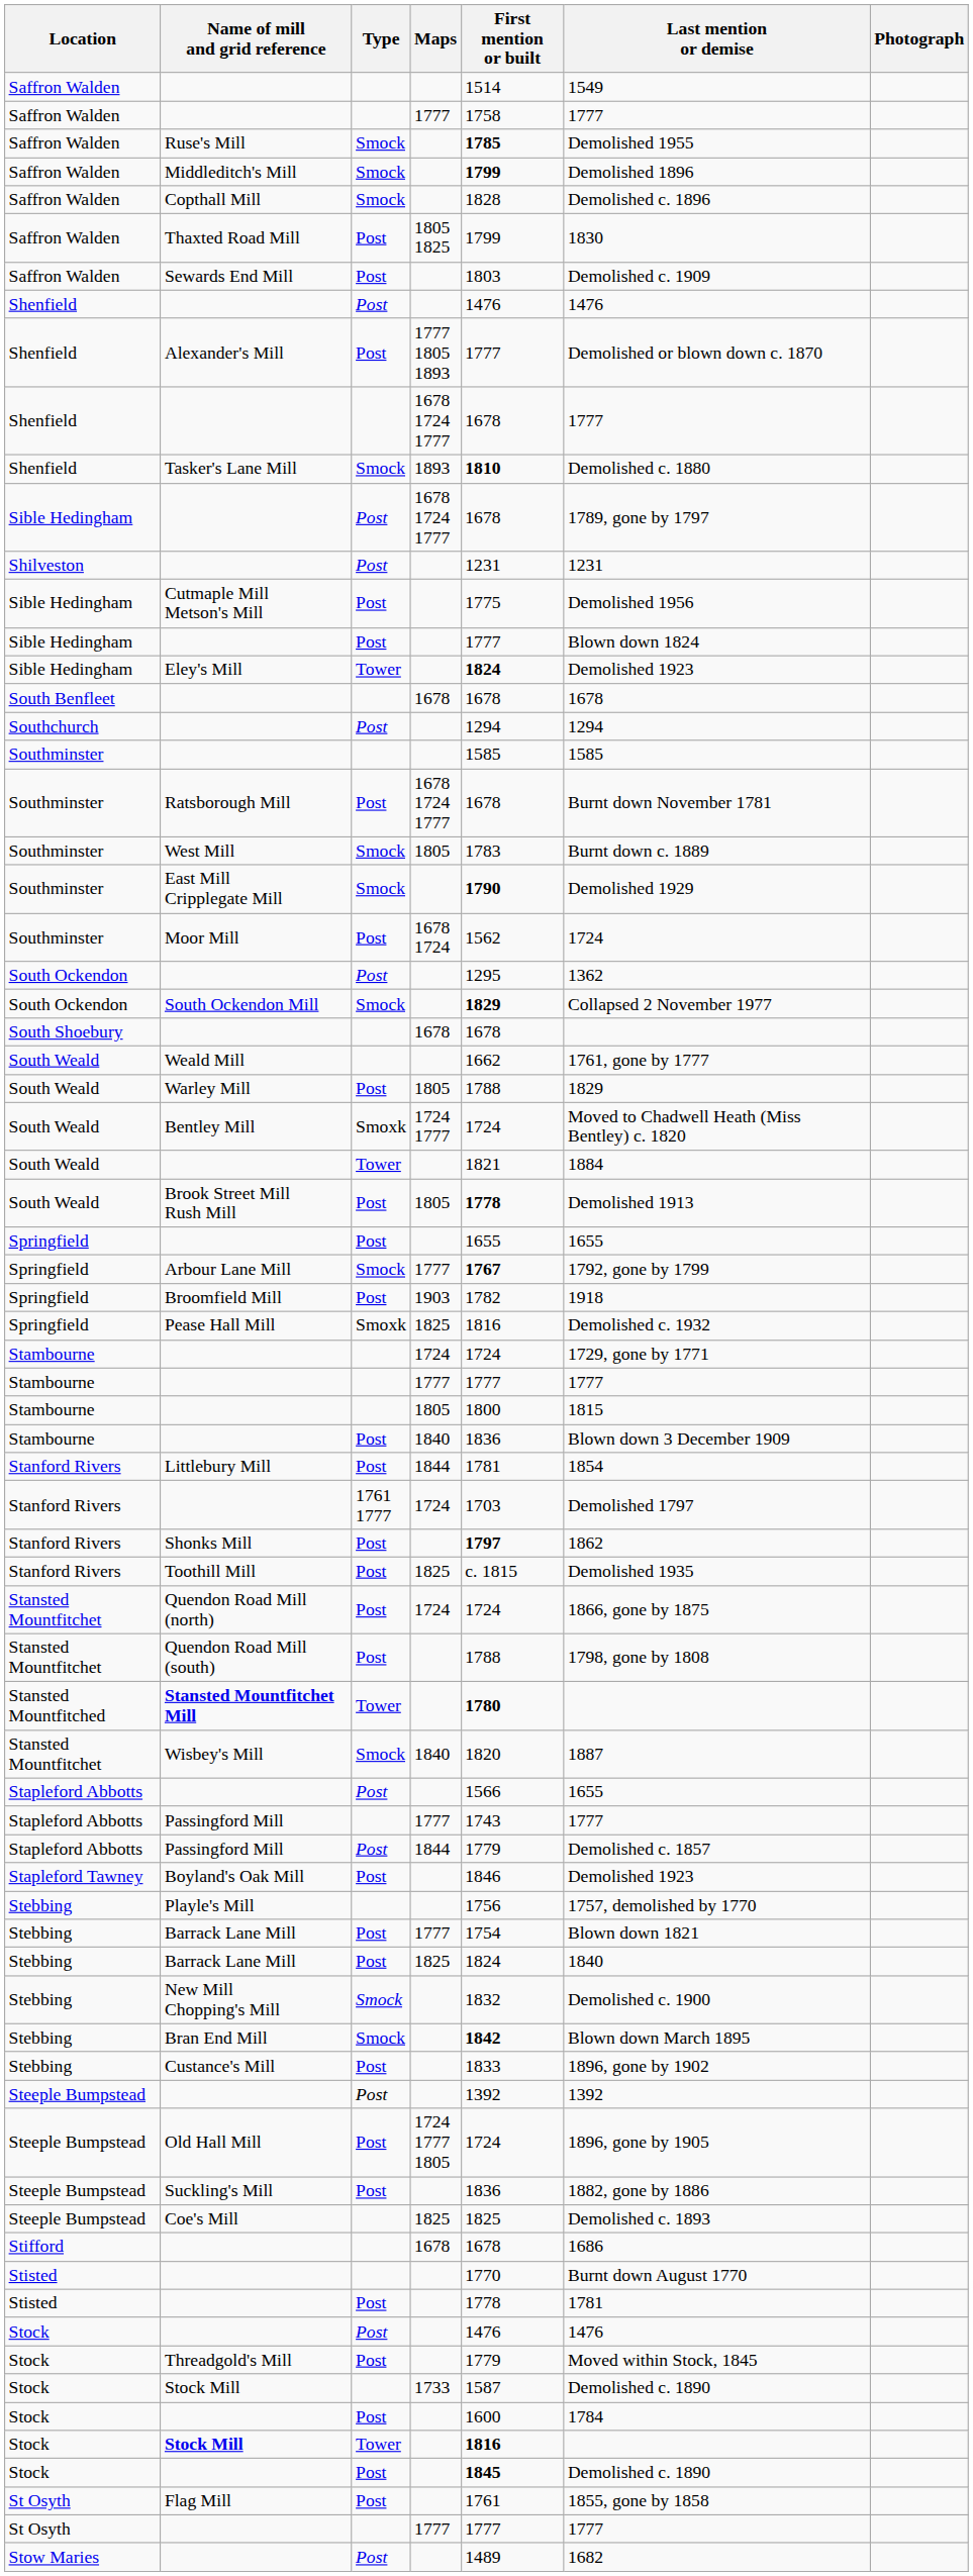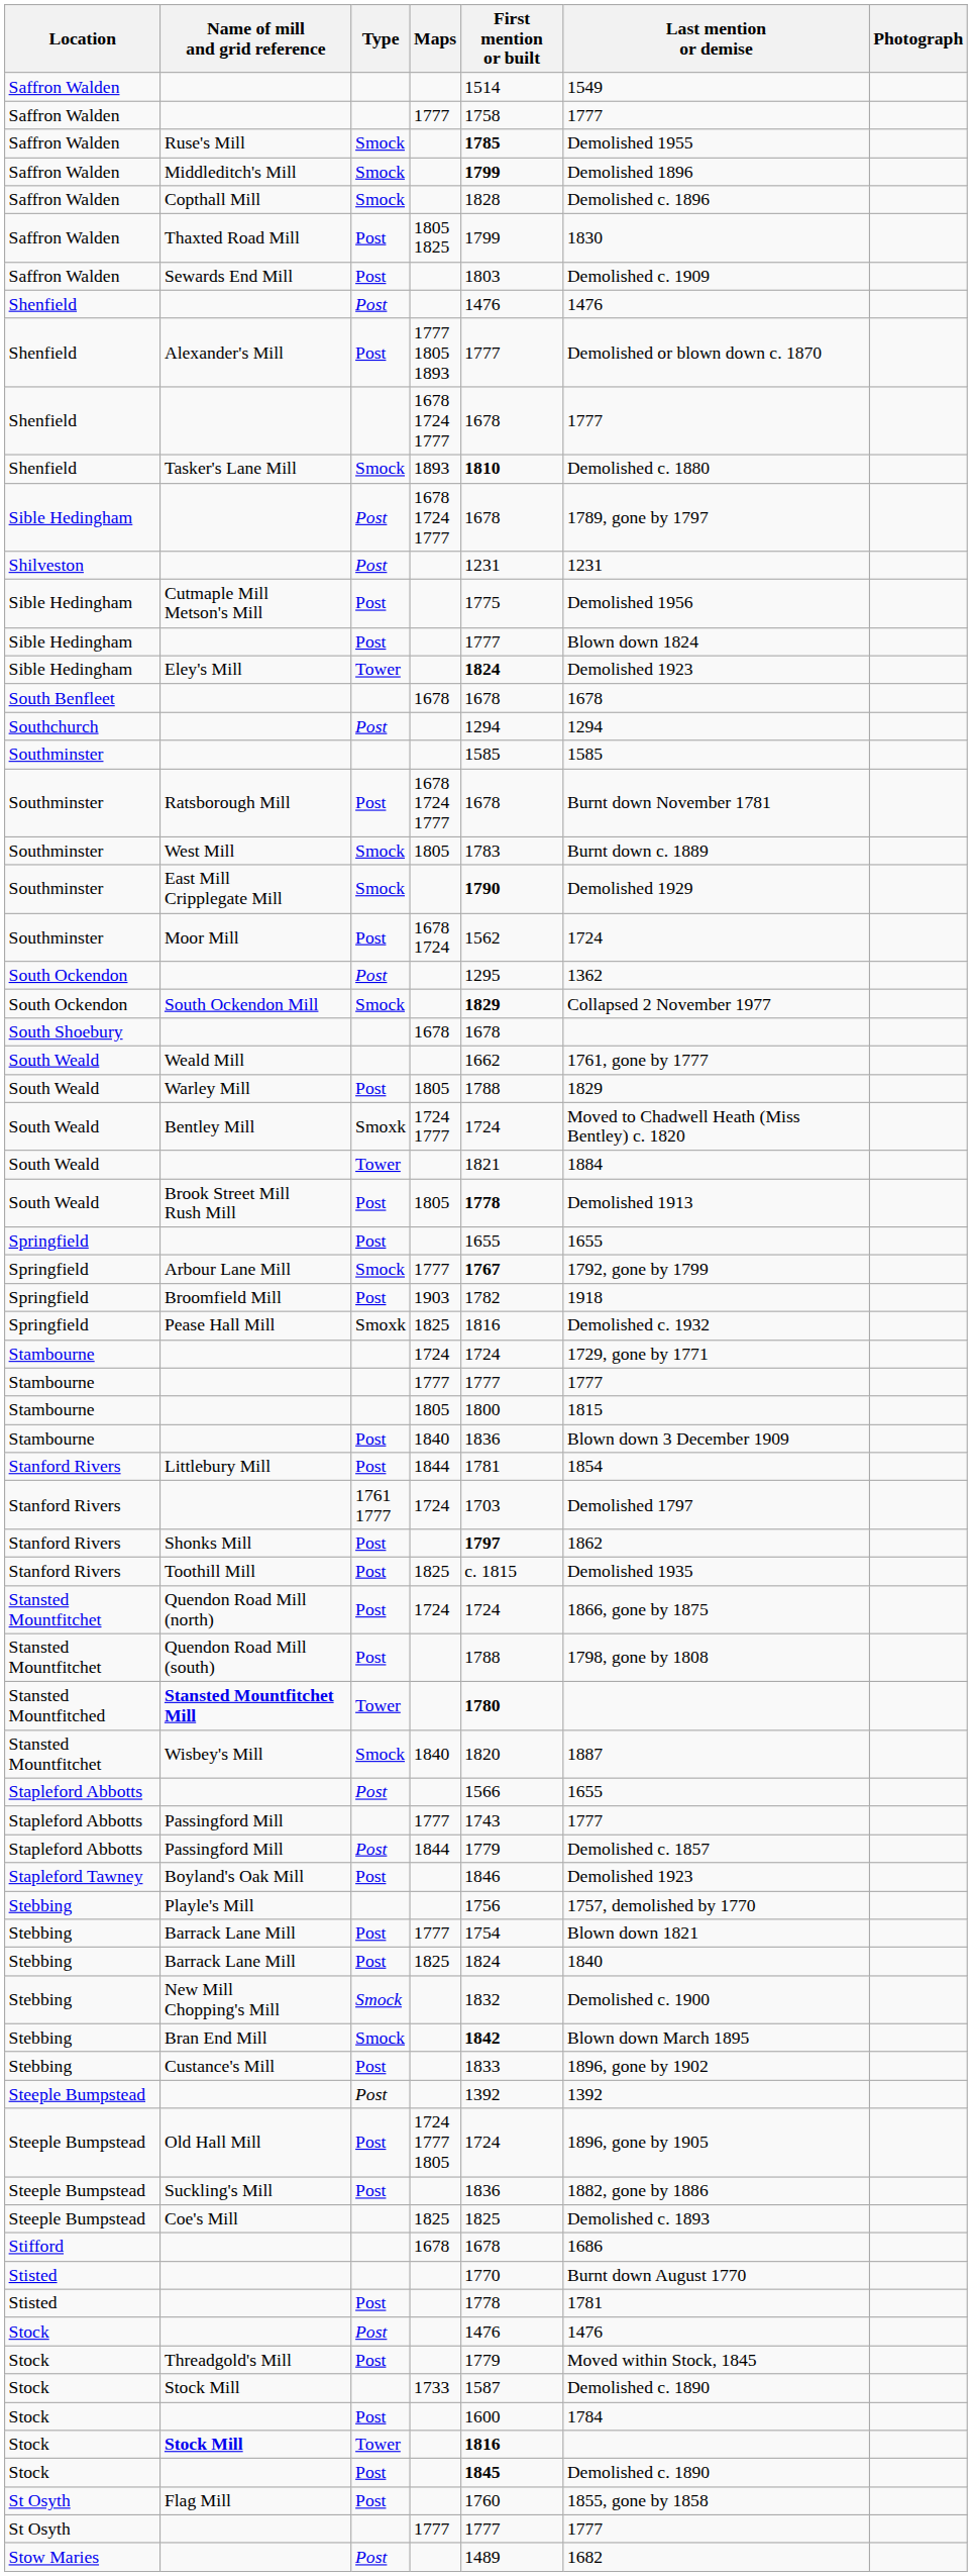 <table class="wikitable">
 <tr>
 <th>Location</th>
 <th>Name of mill<br>and grid reference</th>
 <th>Type</th>
 <th>Maps</th>
 <th>First mention<br>or built</th>
 <th>Last mention<br> or demise</th>
 <th>Photograph</th>
 </tr>
 <tr>
 <td><a href='#'>Saffron Walden</a></td>
 <td></td>
 <td></td>
 <td></td>
 <td>1514</td>
 <td>1549</td>
 <td></td>
 </tr>
 <tr>
 <td>Saffron Walden</td>
 <td></td>
 <td></td>
 <td>1777</td>
 <td>1758</td>
 <td>1777</td>
 <td></td>
 </tr>
 <tr>
 <td>Saffron Walden</td>
 <td>Ruse's Mill<br></td>
 <td><a href='#'>Smock</a></td>
 <td></td>
 <td><strong>1785</strong></td>
 <td>Demolished 1955</td>
 <td></td>
 </tr>
 <tr>
 <td>Saffron Walden</td>
 <td>Middleditch's Mill<br></td>
 <td><a href='#'>Smock</a></td>
 <td></td>
 <td><strong>1799</strong></td>
 <td>Demolished 1896</td>
 <td></td>
 </tr>
 <tr>
 <td>Saffron Walden</td>
 <td>Copthall Mill<br></td>
 <td><a href='#'>Smock</a></td>
 <td></td>
 <td>1828</td>
 <td>Demolished c. 1896</td>
 <td></td>
 </tr>
 <tr>
 <td>Saffron Walden</td>
 <td>Thaxted Road Mill<br></td>
 <td><a href='#'>Post</a></td>
 <td>1805<br>1825</td>
 <td>1799</td>
 <td>1830</td>
 <td></td>
 </tr>
 <tr>
 <td>Saffron Walden</td>
 <td>Sewards End Mill<br></td>
 <td><a href='#'>Post</a></td>
 <td></td>
 <td>1803</td>
 <td>Demolished c. 1909</td>
 <td></td>
 </tr>
 <tr>
 <td><a href='#'>Shenfield</a></td>
 <td></td>
 <td><em><a href='#'>Post</a></em></td>
 <td></td>
 <td>1476</td>
 <td>1476</td>
 <td></td>
 </tr>
 <tr>
 <td>Shenfield</td>
 <td>Alexander's Mill<br></td>
 <td><a href='#'>Post</a></td>
 <td>1777<br>1805<br>1893</td>
 <td>1777</td>
 <td>Demolished or blown down c. 1870</td>
 <td></td>
 </tr>
 <tr>
 <td>Shenfield</td>
 <td></td>
 <td></td>
 <td>1678<br>1724<br>1777</td>
 <td>1678</td>
 <td>1777</td>
 <td></td>
 </tr>
 <tr>
 <td>Shenfield</td>
 <td>Tasker's Lane Mill<br></td>
 <td><a href='#'>Smock</a></td>
 <td>1893</td>
 <td><strong>1810</strong></td>
 <td>Demolished c. 1880</td>
 <td></td>
 </tr>
 <tr>
 <td><a href='#'>Sible Hedingham</a></td>
 <td></td>
 <td><em><a href='#'>Post</a></em></td>
 <td>1678<br>1724<br>1777</td>
 <td>1678</td>
 <td>1789, gone by 1797</td>
 <td></td>
 </tr>
 <tr>
 <td><a href='#'>Shilveston</a></td>
 <td></td>
 <td><em><a href='#'>Post</a></em></td>
 <td></td>
 <td>1231</td>
 <td>1231</td>
 <td></td>
 </tr>
 <tr>
 <td>Sible Hedingham</td>
 <td>Cutmaple Mill<br>Metson's Mill<br></td>
 <td><a href='#'>Post</a></td>
 <td></td>
 <td>1775</td>
 <td>Demolished 1956</td>
 <td></td>
 </tr>
 <tr>
 <td>Sible Hedingham</td>
 <td></td>
 <td><a href='#'>Post</a></td>
 <td></td>
 <td>1777</td>
 <td>Blown down 1824</td>
 <td></td>
 </tr>
 <tr>
 <td>Sible Hedingham</td>
 <td>Eley's Mill<br></td>
 <td><a href='#'>Tower</a></td>
 <td></td>
 <td><strong>1824</strong></td>
 <td>Demolished 1923</td>
 <td></td>
 </tr>
 <tr>
 <td><a href='#'>South Benfleet</a></td>
 <td></td>
 <td></td>
 <td>1678</td>
 <td>1678</td>
 <td>1678</td>
 <td></td>
 </tr>
 <tr>
 <td><a href='#'>Southchurch</a></td>
 <td></td>
 <td><em><a href='#'>Post</a></em></td>
 <td></td>
 <td>1294</td>
 <td>1294</td>
 <td></td>
 </tr>
 <tr>
 <td><a href='#'>Southminster</a></td>
 <td></td>
 <td></td>
 <td></td>
 <td>1585</td>
 <td>1585</td>
 <td></td>
 </tr>
 <tr>
 <td>Southminster</td>
 <td>Ratsborough Mill<br></td>
 <td><a href='#'>Post</a></td>
 <td>1678<br>1724<br>1777</td>
 <td>1678</td>
 <td>Burnt down November 1781</td>
 <td></td>
 </tr>
 <tr>
 <td>Southminster</td>
 <td>West Mill<br></td>
 <td><a href='#'>Smock</a></td>
 <td>1805</td>
 <td>1783</td>
 <td>Burnt down c. 1889</td>
 <td></td>
 </tr>
 <tr>
 <td>Southminster</td>
 <td>East Mill<br>Cripplegate Mill<br></td>
 <td><a href='#'>Smock</a></td>
 <td></td>
 <td><strong>1790</strong></td>
 <td>Demolished 1929</td>
 <td></td>
 </tr>
 <tr>
 <td>Southminster</td>
 <td>Moor Mill<br></td>
 <td><a href='#'>Post</a></td>
 <td>1678<br>1724</td>
 <td>1562</td>
 <td>1724</td>
 <td></td>
 </tr>
 <tr>
 <td><a href='#'>South Ockendon</a></td>
 <td></td>
 <td><em><a href='#'>Post</a></em></td>
 <td></td>
 <td>1295</td>
 <td>1362</td>
 <td></td>
 </tr>
 <tr>
 <td>South Ockendon</td>
 <td><a href='#'>South Ockendon Mill</a><br></td>
 <td><a href='#'>Smock</a></td>
 <td></td>
 <td><strong>1829</strong></td>
 <td>Collapsed 2 November 1977<br></td>
 <td></td>
 </tr>
 <tr>
 <td><a href='#'>South Shoebury</a></td>
 <td></td>
 <td></td>
 <td>1678</td>
 <td>1678</td>
 <td></td>
 <td></td>
 </tr>
 <tr>
 <td><a href='#'>South Weald</a></td>
 <td>Weald Mill<br></td>
 <td></td>
 <td></td>
 <td>1662</td>
 <td>1761, gone by 1777</td>
 <td></td>
 </tr>
 <tr>
 <td>South Weald</td>
 <td>Warley Mill<br></td>
 <td><a href='#'>Post</a></td>
 <td>1805</td>
 <td>1788</td>
 <td>1829</td>
 <td></td>
 </tr>
 <tr>
 <td>South Weald</td>
 <td>Bentley Mill<br></td>
 <td>Smoxk</td>
 <td>1724<br>1777</td>
 <td>1724</td>
 <td>Moved to Chadwell Heath (Miss Bentley) c. 1820</td>
 <td></td>
 </tr>
 <tr>
 <td>South Weald</td>
 <td></td>
 <td><a href='#'>Tower</a></td>
 <td></td>
 <td>1821</td>
 <td>1884</td>
 <td></td>
 </tr>
 <tr>
 <td>South Weald</td>
 <td>Brook Street Mill<br>Rush Mill<br></td>
 <td><a href='#'>Post</a></td>
 <td>1805</td>
 <td><strong>1778</strong></td>
 <td>Demolished 1913</td>
 <td></td>
 </tr>
 <tr>
 <td><a href='#'>Springfield</a></td>
 <td></td>
 <td><a href='#'>Post</a></td>
 <td></td>
 <td>1655</td>
 <td>1655</td>
 <td></td>
 </tr>
 <tr>
 <td>Springfield</td>
 <td>Arbour Lane Mill<br></td>
 <td><a href='#'>Smock</a></td>
 <td>1777</td>
 <td><strong>1767</strong></td>
 <td>1792, gone by 1799</td>
 <td></td>
 </tr>
 <tr>
 <td>Springfield</td>
 <td>Broomfield Mill<br></td>
 <td><a href='#'>Post</a></td>
 <td>1903</td>
 <td>1782</td>
 <td>1918</td>
 <td></td>
 </tr>
 <tr>
 <td>Springfield</td>
 <td>Pease Hall Mill<br></td>
 <td>Smoxk</td>
 <td>1825</td>
 <td>1816</td>
 <td>Demolished c. 1932</td>
 <td></td>
 </tr>
 <tr>
 <td><a href='#'>Stambourne</a></td>
 <td></td>
 <td></td>
 <td>1724</td>
 <td>1724</td>
 <td>1729, gone by 1771</td>
 <td></td>
 </tr>
 <tr>
 <td>Stambourne</td>
 <td></td>
 <td></td>
 <td>1777</td>
 <td>1777</td>
 <td>1777</td>
 <td></td>
 </tr>
 <tr>
 <td>Stambourne</td>
 <td></td>
 <td></td>
 <td>1805</td>
 <td>1800</td>
 <td>1815</td>
 <td></td>
 </tr>
 <tr>
 <td>Stambourne</td>
 <td></td>
 <td><a href='#'>Post</a></td>
 <td>1840</td>
 <td>1836</td>
 <td>Blown down 3 December 1909</td>
 <td></td>
 </tr>
 <tr>
 <td><a href='#'>Stanford Rivers</a></td>
 <td>Littlebury Mill<br></td>
 <td><a href='#'>Post</a></td>
 <td>1844</td>
 <td>1781</td>
 <td>1854</td>
 <td></td>
 </tr>
 <tr>
 <td>Stanford Rivers</td>
 <td></td>
 <td>1761<br>1777</td>
 <td>1724</td>
 <td>1703</td>
 <td>Demolished 1797</td>
 <td></td>
 </tr>
 <tr>
 <td>Stanford Rivers</td>
 <td>Shonks Mill<br></td>
 <td><a href='#'>Post</a></td>
 <td></td>
 <td><strong>1797</strong></td>
 <td>1862</td>
 <td></td>
 </tr>
 <tr>
 <td>Stanford Rivers</td>
 <td>Toothill Mill<br></td>
 <td><a href='#'>Post</a></td>
 <td>1825</td>
 <td>c. 1815</td>
 <td>Demolished 1935</td>
 <td></td>
 </tr>
 <tr>
 <td><a href='#'>Stansted Mountfitchet</a></td>
 <td>Quendon Road Mill (north) <br></td>
 <td><a href='#'>Post</a></td>
 <td>1724</td>
 <td>1724</td>
 <td>1866, gone by 1875</td>
 <td></td>
 </tr>
 <tr>
 <td>Stansted Mountfitchet</td>
 <td>Quendon Road Mill (south)</td>
 <td><a href='#'>Post</a></td>
 <td></td>
 <td>1788</td>
 <td>1798, gone by 1808</td>
 <td></td>
 </tr>
 <tr>
 <td>Stansted Mountfitched</td>
 <td><strong><a href='#'>Stansted Mountfitchet Mill</a></strong><br></td>
 <td><a href='#'>Tower</a></td>
 <td></td>
 <td><strong>1780</strong></td>
 <td></td>
 <td></td>
 </tr>
 <tr>
 <td>Stansted Mountfitchet</td>
 <td>Wisbey's Mill<br></td>
 <td><a href='#'>Smock</a></td>
 <td>1840</td>
 <td>1820</td>
 <td>1887</td>
 <td></td>
 </tr>
 <tr>
 <td><a href='#'>Stapleford Abbotts</a></td>
 <td></td>
 <td><em><a href='#'>Post</a></em></td>
 <td></td>
 <td>1566</td>
 <td>1655</td>
 <td></td>
 </tr>
 <tr>
 <td>Stapleford Abbotts</td>
 <td>Passingford Mill<br></td>
 <td></td>
 <td>1777</td>
 <td>1743</td>
 <td>1777</td>
 <td></td>
 </tr>
 <tr>
 <td>Stapleford Abbotts</td>
 <td>Passingford Mill<br></td>
 <td><em><a href='#'>Post</a></em></td>
 <td>1844</td>
 <td>1779</td>
 <td>Demolished c. 1857</td>
 <td></td>
 </tr>
 <tr>
 <td><a href='#'>Stapleford Tawney</a></td>
 <td>Boyland's Oak Mill<br></td>
 <td><a href='#'>Post</a></td>
 <td></td>
 <td>1846</td>
 <td>Demolished 1923</td>
 <td></td>
 </tr>
 <tr>
 <td><a href='#'>Stebbing</a></td>
 <td>Playle's Mill<br></td>
 <td></td>
 <td></td>
 <td>1756</td>
 <td>1757, demolished by 1770</td>
 <td></td>
 </tr>
 <tr>
 <td>Stebbing</td>
 <td>Barrack Lane Mill<br></td>
 <td><a href='#'>Post</a></td>
 <td>1777</td>
 <td>1754</td>
 <td>Blown down 1821</td>
 <td></td>
 </tr>
 <tr>
 <td>Stebbing</td>
 <td>Barrack Lane Mill<br></td>
 <td><a href='#'>Post</a></td>
 <td>1825</td>
 <td>1824</td>
 <td>1840</td>
 <td></td>
 </tr>
 <tr>
 <td>Stebbing</td>
 <td>New Mill<br>Chopping's Mill<br></td>
 <td><em><a href='#'>Smock</a></em></td>
 <td></td>
 <td>1832</td>
 <td>Demolished c. 1900</td>
 <td></td>
 </tr>
 <tr>
 <td>Stebbing</td>
 <td>Bran End Mill<br></td>
 <td><a href='#'>Smock</a></td>
 <td></td>
 <td><strong>1842</strong></td>
 <td>Blown down March 1895</td>
 <td></td>
 </tr>
 <tr>
 <td>Stebbing</td>
 <td>Custance's Mill<br></td>
 <td><a href='#'>Post</a></td>
 <td></td>
 <td>1833</td>
 <td>1896, gone by 1902</td>
 <td></td>
 </tr>
 <tr>
 <td><a href='#'>Steeple Bumpstead</a></td>
 <td></td>
 <td><em>Post</em></td>
 <td></td>
 <td>1392</td>
 <td>1392</td>
 <td></td>
 </tr>
 <tr>
 <td>Steeple Bumpstead</td>
 <td>Old Hall Mill <br></td>
 <td><a href='#'>Post</a></td>
 <td>1724<br>1777<br>1805</td>
 <td>1724</td>
 <td>1896, gone by 1905</td>
 <td></td>
 </tr>
 <tr>
 <td>Steeple Bumpstead</td>
 <td>Suckling's Mill <br></td>
 <td><a href='#'>Post</a></td>
 <td></td>
 <td>1836</td>
 <td>1882, gone by 1886</td>
 <td></td>
 </tr>
 <tr>
 <td>Steeple Bumpstead</td>
 <td>Coe's Mill <br></td>
 <td></td>
 <td>1825</td>
 <td>1825</td>
 <td>Demolished c. 1893</td>
 <td></td>
 </tr>
 <tr>
 <td><a href='#'>Stifford</a></td>
 <td></td>
 <td></td>
 <td>1678</td>
 <td>1678</td>
 <td>1686</td>
 <td></td>
 </tr>
 <tr>
 <td><a href='#'>Stisted</a></td>
 <td></td>
 <td></td>
 <td></td>
 <td>1770</td>
 <td>Burnt down August 1770</td>
 <td></td>
 </tr>
 <tr>
 <td>Stisted</td>
 <td></td>
 <td><a href='#'>Post</a></td>
 <td></td>
 <td>1778</td>
 <td>1781</td>
 <td></td>
 </tr>
 <tr>
 <td><a href='#'>Stock</a></td>
 <td></td>
 <td><em><a href='#'>Post</a></em></td>
 <td></td>
 <td>1476</td>
 <td>1476</td>
 <td></td>
 </tr>
 <tr>
 <td>Stock</td>
 <td>Threadgold's Mill<br></td>
 <td><a href='#'>Post</a></td>
 <td></td>
 <td>1779</td>
 <td>Moved within Stock, 1845</td>
 <td></td>
 </tr>
 <tr>
 <td>Stock</td>
 <td>Stock Mill<br></td>
 <td></td>
 <td>1733</td>
 <td>1587</td>
 <td>Demolished c. 1890</td>
 <td></td>
 </tr>
 <tr>
 <td>Stock</td>
 <td></td>
 <td><a href='#'>Post</a></td>
 <td></td>
 <td>1600</td>
 <td>1784</td>
 <td></td>
 </tr>
 <tr>
 <td>Stock</td>
 <td><strong><a href='#'>Stock Mill</a></strong><br></td>
 <td><a href='#'>Tower</a></td>
 <td></td>
 <td><strong>1816</strong></td>
 <td></td>
 <td></td>
 </tr>
 <tr>
 <td>Stock</td>
 <td></td>
 <td><a href='#'>Post</a></td>
 <td></td>
 <td><strong>1845</strong></td>
 <td>Demolished c. 1890</td>
 <td></td>
 </tr>
 <tr>
 <td><a href='#'>St Osyth</a></td>
 <td>Flag Mill<br></td>
 <td><a href='#'>Post</a></td>
 <td></td>
-<td>1761</td>
+<td>1760</td>
 <td>1855, gone by 1858</td>
 <td></td>
 </tr>
 <tr>
 <td>St Osyth</td>
 <td></td>
 <td></td>
 <td>1777</td>
 <td>1777</td>
 <td>1777</td>
 <td></td>
 </tr>
 <tr>
 <td><a href='#'>Stow Maries</a></td>
 <td></td>
 <td><em><a href='#'>Post</a></em></td>
 <td></td>
 <td>1489</td>
 <td>1682</td>
 <td></td>
 </tr>
 </table>
